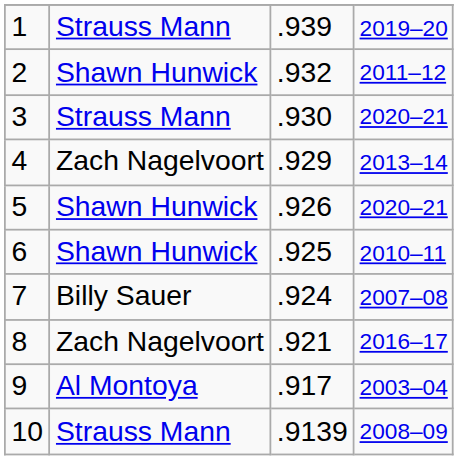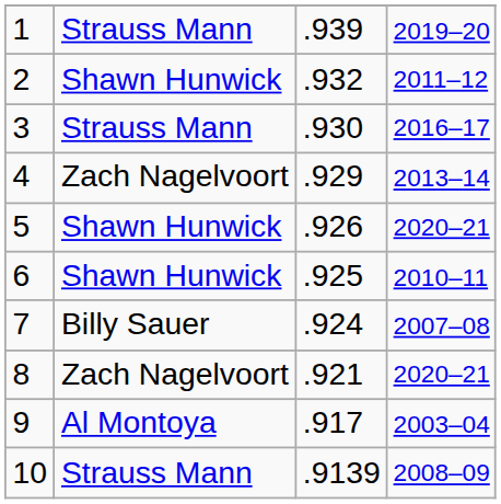 <table class="wikitable">
 <tr>
 </tr>
 <tr>
 <td>1</td>
 <td><a href='#'>Strauss Mann</a></td>
 <td>.939</td>
 <td style="font-size:80%;"><a href='#'>2019–20</a></td>
 </tr>
 <tr>
 <td>2</td>
 <td><a href='#'>Shawn Hunwick</a></td>
 <td>.932</td>
 <td style="font-size:80%;"><a href='#'>2011–12</a></td>
 </tr>
 <tr>
 <td>3</td>
 <td><a href='#'>Strauss Mann</a></td>
 <td>.930</td>
-<td style="font-size:80%;"><a href='#'>2020–21</a></td>
+<td style="font-size:80%;"><a href='#'>2016–17</a></td>
 </tr>
 <tr>
 <td>4</td>
 <td>Zach Nagelvoort</td>
 <td>.929</td>
 <td style="font-size:80%;"><a href='#'>2013–14</a></td>
 </tr>
 <tr>
 <td>5</td>
 <td><a href='#'>Shawn Hunwick</a></td>
 <td>.926</td>
 <td style="font-size:80%;"><a href='#'>2020–21</a></td>
 </tr>
 <tr>
 <td>6</td>
 <td><a href='#'>Shawn Hunwick</a></td>
 <td>.925</td>
 <td style="font-size:80%;"><a href='#'>2010–11</a></td>
 </tr>
 <tr>
 <td>7</td>
 <td>Billy Sauer</td>
 <td>.924</td>
 <td style="font-size:80%;"><a href='#'>2007–08</a></td>
 </tr>
 <tr>
 <td>8</td>
 <td>Zach Nagelvoort</td>
 <td>.921</td>
-<td style="font-size:80%;"><a href='#'>2016–17</a></td>
+<td style="font-size:80%;"><a href='#'>2020–21</a></td>
 </tr>
 <tr>
 <td>9</td>
 <td><a href='#'>Al Montoya</a></td>
 <td>.917</td>
 <td style="font-size:80%;"><a href='#'>2003–04</a></td>
 </tr>
 <tr>
 <td>10</td>
 <td><a href='#'>Strauss Mann</a></td>
 <td>.9139</td>
 <td style="font-size:80%;"><a href='#'>2008–09</a></td>
 </tr>
 </table>
